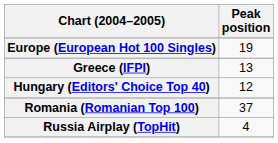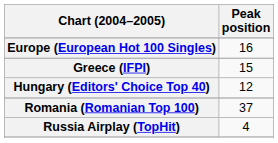 <table class="wikitable sortable plainrowheaders" style="text-align:center">
 <tr>
 <th scope="col">Chart (2004–2005)</th>
 <th scope="col">Peak<br>position</th>
 </tr>
 <tr>
 </tr>
 <tr>
 </tr>
 <tr>
 </tr>
 <tr>
 </tr>
 <tr>
 </tr>
 <tr>
 <th scope="row">Europe (<a href='#'>European Hot 100 Singles</a>)</th>
-<td>19</td>
+<td>16</td>
 </tr>
 <tr>
 </tr>
 <tr>
 <th scope="row">Greece (<a href='#'>IFPI</a>)</th>
-<td>13</td>
+<td>15</td>
 </tr>
 <tr>
 <th scope="row">Hungary (<a href='#'>Editors' Choice Top 40</a>)</th>
 <td>12</td>
 </tr>
 <tr>
 </tr>
 <tr>
 <th scope="row">Romania (<a href='#'>Romanian Top 100</a>)</th>
 <td>37</td>
 </tr>
 <tr>
 <th scope="row">Russia Airplay (<a href='#'>TopHit</a>)</th>
 <td>4</td>
 </tr>
 <tr>
 </tr>
 <tr>
 </tr>
 <tr>
 </tr>
 <tr>
 </tr>
 </table>
